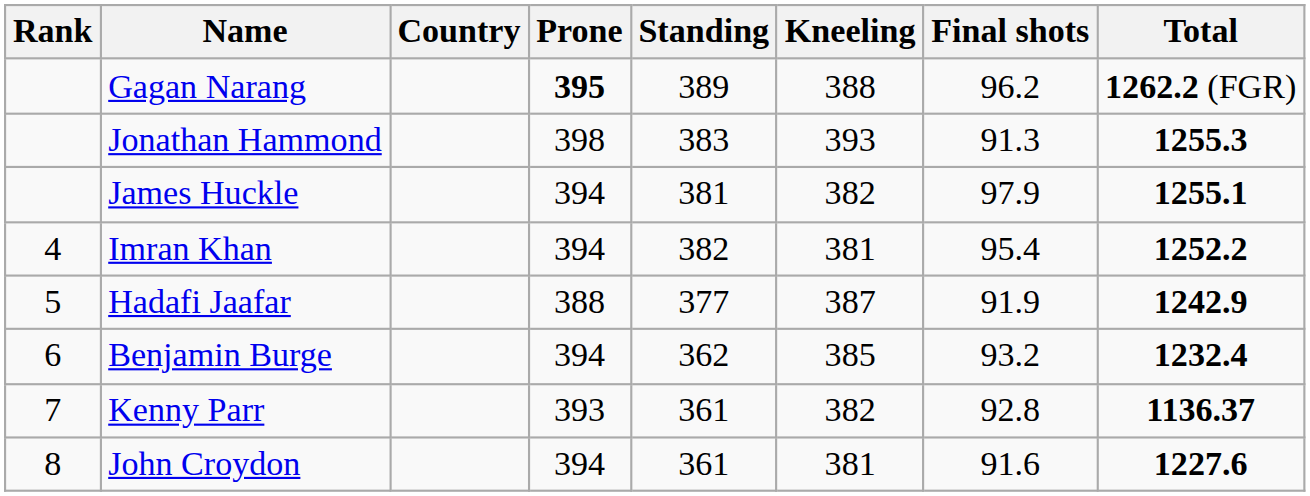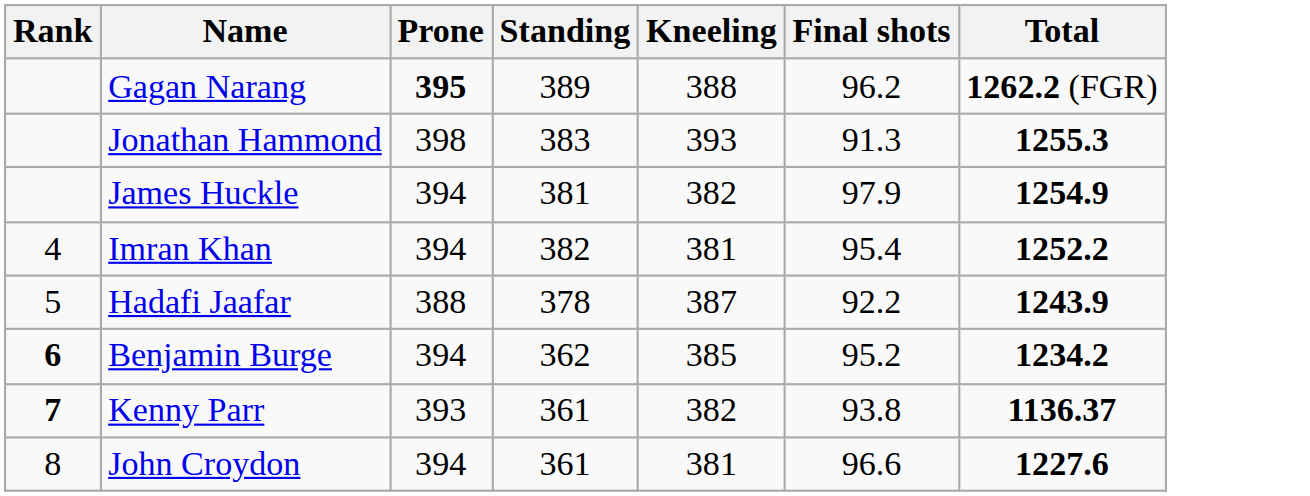 <table class="wikitable sortable" style="text-align:center;">
 <tr>
 <th>Rank</th>
 <th>Name</th>
-<th>Country</th>
 <th>Prone</th>
 <th>Standing</th>
 <th>Kneeling</th>
 <th>Final shots</th>
 <th>Total</th>
 </tr>
 <tr>
 <td></td>
 <td align=left><a href='#'>Gagan Narang</a></td>
-<td align=left></td>
 <td><strong>395</strong></td>
 <td>389</td>
 <td>388</td>
 <td>96.2</td>
 <td><strong>1262.2</strong> (FGR)</td>
 </tr>
 <tr>
 <td></td>
 <td align=left><a href='#'>Jonathan Hammond</a></td>
-<td align=left></td>
 <td>398</td>
 <td>383</td>
 <td>393</td>
 <td>91.3</td>
 <td><strong>1255.3</strong></td>
 </tr>
 <tr>
 <td></td>
 <td align=left><a href='#'>James Huckle</a></td>
-<td align=left></td>
 <td>394</td>
 <td>381</td>
 <td>382</td>
 <td>97.9</td>
-<td><strong>1255.1</strong></td>
+<td><strong>1254.9</strong></td>
 </tr>
 <tr>
 <td>4</td>
 <td align=left><a href='#'>Imran Khan</a></td>
-<td align=left></td>
 <td>394</td>
 <td>382</td>
 <td>381</td>
 <td>95.4</td>
 <td><strong>1252.2</strong></td>
 </tr>
 <tr>
 <td>5</td>
 <td align=left><a href='#'>Hadafi Jaafar</a></td>
-<td align=left></td>
 <td>388</td>
-<td>377</td>
+<td>378</td>
 <td>387</td>
-<td>91.9</td>
-<td><strong>1242.9</strong></td>
+<td>92.2</td>
+<td><strong>1243.9</strong></td>
 </tr>
 <tr>
-<td>6</td>
+<td><strong>6</strong></td>
 <td align=left><a href='#'>Benjamin Burge</a></td>
-<td align=left></td>
 <td>394</td>
 <td>362</td>
 <td>385</td>
-<td>93.2</td>
-<td><strong>1232.4</strong></td>
+<td>95.2</td>
+<td><strong>1234.2</strong></td>
 </tr>
 <tr>
-<td>7</td>
+<td><strong>7</strong></td>
 <td align=left><a href='#'>Kenny Parr</a></td>
-<td align=left></td>
 <td>393</td>
 <td>361</td>
 <td>382</td>
-<td>92.8</td>
+<td>93.8</td>
 <td><strong>1136.37</strong></td>
 </tr>
 <tr>
 <td>8</td>
 <td align=left><a href='#'>John Croydon</a></td>
-<td align=left></td>
 <td>394</td>
 <td>361</td>
 <td>381</td>
-<td>91.6</td>
+<td>96.6</td>
 <td><strong>1227.6</strong></td>
 </tr>
 </table>
